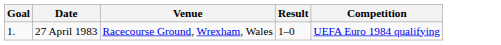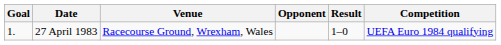 <table class="wikitable">
 <tr>
 <th>Goal</th>
 <th>Date</th>
 <th>Venue</th>
+<th>Opponent</th>
 <th>Result</th>
 <th>Competition</th>
 </tr>
 <tr>
 <td>1.</td>
 <td>27 April 1983</td>
 <td><a href='#'>Racecourse Ground</a>, <a href='#'>Wrexham</a>, Wales</td>
+<td></td>
 <td>1–0</td>
 <td><a href='#'>UEFA Euro 1984 qualifying</a></td>
 </tr>
 </table>
